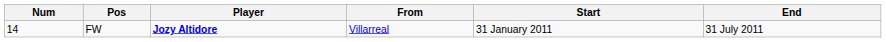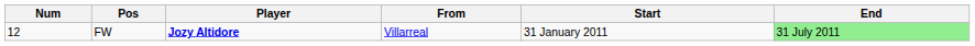 <table class="wikitable" style="width:65%; text-align:center; font-size:95%; text-align:left;">
 <tr>
 <th>Num</th>
 <th>Pos</th>
 <th>Player</th>
 <th>From</th>
 <th>Start</th>
 <th>End</th>
 </tr>
 <tr>
-<td>14</td>
+<td>12</td>
 <td>FW</td>
 <td><strong> <a href='#'>Jozy Altidore</a></strong></td>
 <td><a href='#'>Villarreal</a></td>
 <td>31 January 2011</td>
-<td>31 July 2011</td>
+<td style="background: lightgreen;">31 July 2011</td>
 </tr>
 </table>
